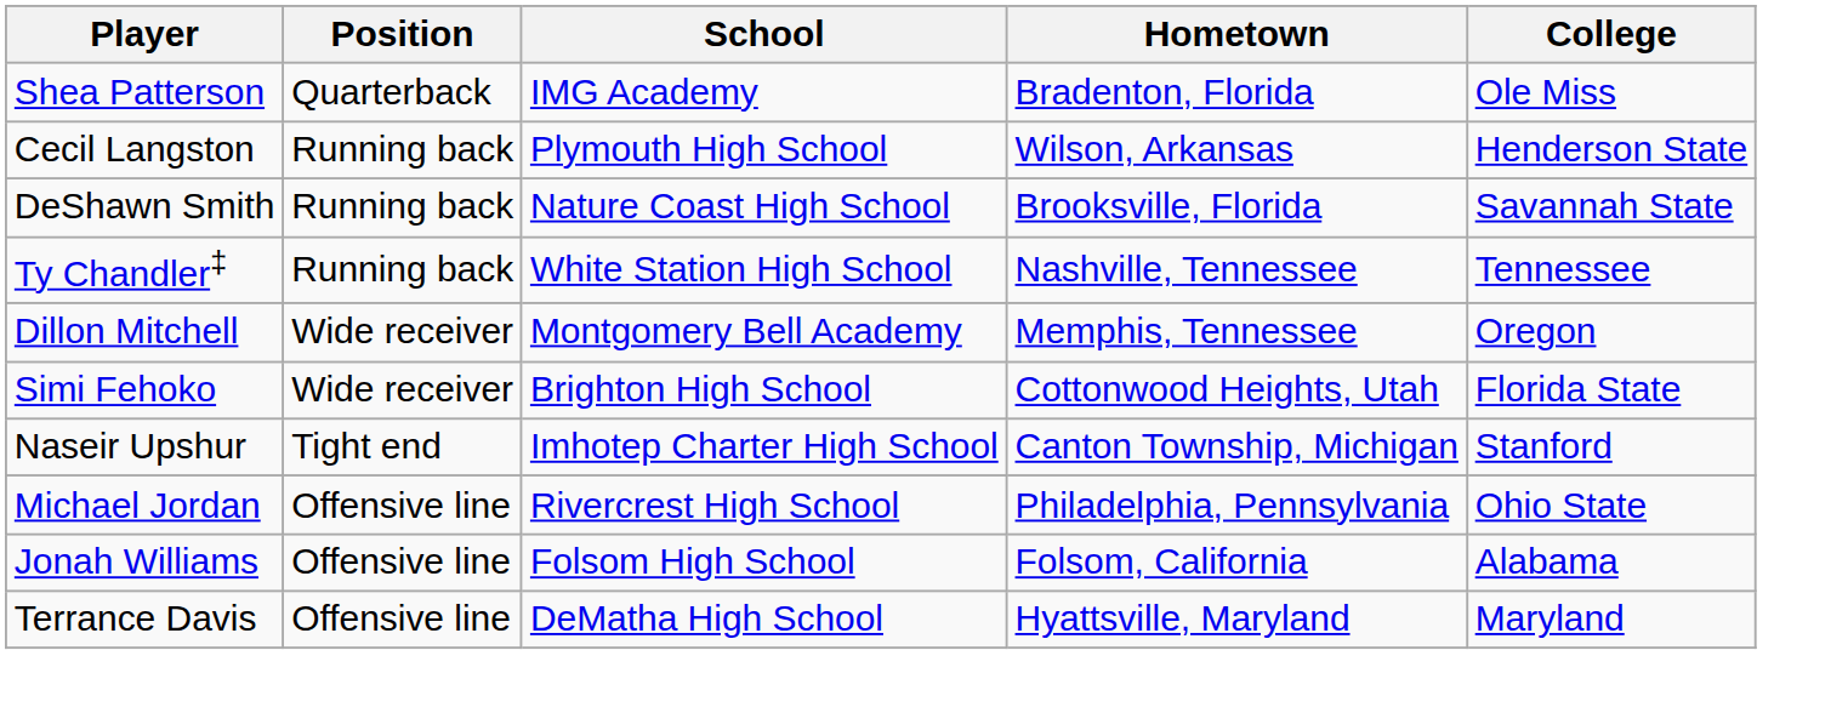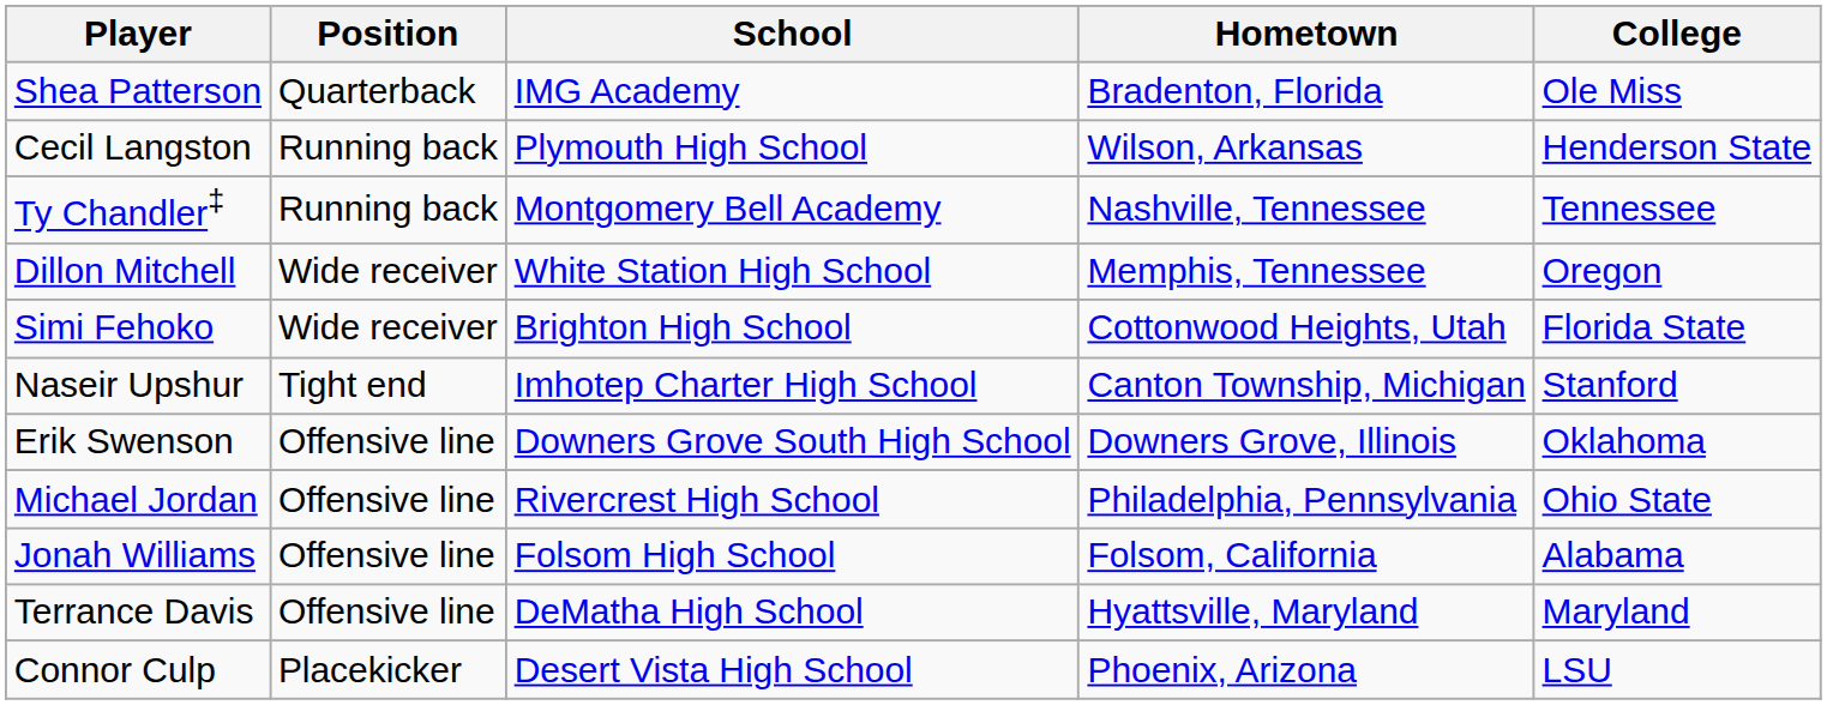 <table class="wikitable">
 <tr>
 <th>Player</th>
 <th>Position</th>
 <th>School</th>
 <th>Hometown</th>
 <th>College</th>
 </tr>
 <tr>
 <td><a href='#'>Shea Patterson</a></td>
 <td>Quarterback</td>
 <td><a href='#'>IMG Academy</a></td>
 <td><a href='#'>Bradenton, Florida</a></td>
 <td><a href='#'>Ole Miss</a></td>
 </tr>
 <tr>
 <td>Cecil Langston</td>
 <td>Running back</td>
 <td><a href='#'>Plymouth High School</a></td>
 <td><a href='#'>Wilson, Arkansas</a></td>
 <td><a href='#'>Henderson State</a></td>
 </tr>
 <tr>
-<td>DeShawn Smith</td>
-<td>Running back</td>
-<td><a href='#'>Nature Coast High School</a></td>
-<td><a href='#'>Brooksville, Florida</a></td>
-<td><a href='#'>Savannah State</a></td>
-</tr>
-<tr>
 <td><a href='#'>Ty Chandler</a><sup>‡</sup></td>
 <td>Running back</td>
-<td><a href='#'>White Station High School</a></td>
+<td><a href='#'>Montgomery Bell Academy</a></td>
 <td><a href='#'>Nashville, Tennessee</a></td>
 <td><a href='#'>Tennessee</a></td>
 </tr>
 <tr>
 <td><a href='#'>Dillon Mitchell</a></td>
 <td>Wide receiver</td>
-<td><a href='#'>Montgomery Bell Academy</a></td>
+<td><a href='#'>White Station High School</a></td>
 <td><a href='#'>Memphis, Tennessee</a></td>
 <td><a href='#'>Oregon</a></td>
 </tr>
 <tr>
 <td><a href='#'>Simi Fehoko</a></td>
 <td>Wide receiver</td>
 <td><a href='#'>Brighton High School</a></td>
 <td><a href='#'>Cottonwood Heights, Utah</a></td>
 <td><a href='#'>Florida State</a></td>
 </tr>
 <tr>
 <td>Naseir Upshur</td>
 <td>Tight end</td>
 <td><a href='#'>Imhotep Charter High School</a></td>
 <td><a href='#'>Canton Township, Michigan</a></td>
 <td><a href='#'>Stanford</a></td>
+</tr>
+<tr>
+<td>Erik Swenson</td>
+<td>Offensive line</td>
+<td><a href='#'>Downers Grove South High School</a></td>
+<td><a href='#'>Downers Grove, Illinois</a></td>
+<td><a href='#'>Oklahoma</a></td>
 </tr>
 <tr>
 <td><a href='#'>Michael Jordan</a></td>
 <td>Offensive line</td>
 <td><a href='#'>Rivercrest High School</a></td>
 <td><a href='#'>Philadelphia, Pennsylvania</a></td>
 <td><a href='#'>Ohio State</a></td>
 </tr>
 <tr>
 <td><a href='#'>Jonah Williams</a></td>
 <td>Offensive line</td>
 <td><a href='#'>Folsom High School</a></td>
 <td><a href='#'>Folsom, California</a></td>
 <td><a href='#'>Alabama</a></td>
 </tr>
 <tr>
 <td>Terrance Davis</td>
 <td>Offensive line</td>
 <td><a href='#'>DeMatha High School</a></td>
 <td><a href='#'>Hyattsville, Maryland</a></td>
 <td><a href='#'>Maryland</a></td>
 </tr>
+<tr>
+<td>Connor Culp</td>
+<td>Placekicker</td>
+<td><a href='#'>Desert Vista High School</a></td>
+<td><a href='#'>Phoenix, Arizona</a></td>
+<td><a href='#'>LSU</a></td>
+</tr>
 </table>
